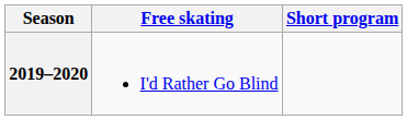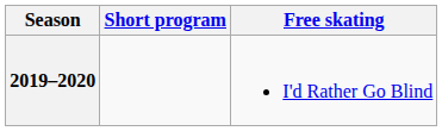 <table class=wikitable style=text-align:center>
 <tr>
 <th>Season</th>
+<th><a href='#'>Short program</a></th>
 <th><a href='#'>Free skating</a></th>
-<th><a href='#'>Short program</a></th>
 </tr>
 <tr>
 <th>2019–2020</th>
+<td></td>
 <td><br><ul><li><a href='#'>I'd Rather Go Blind</a> <br></li></ul></td>
-<td></td>
 </tr>
 </table>
